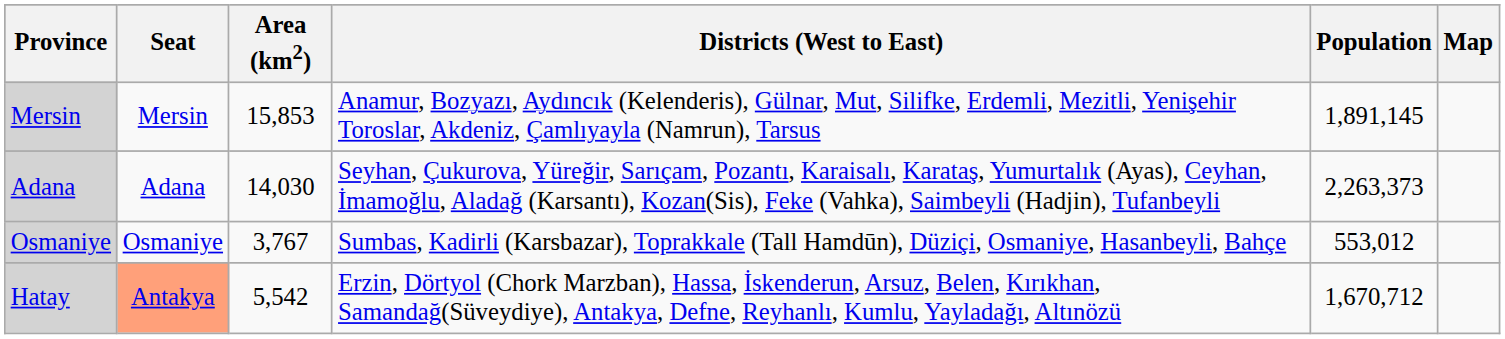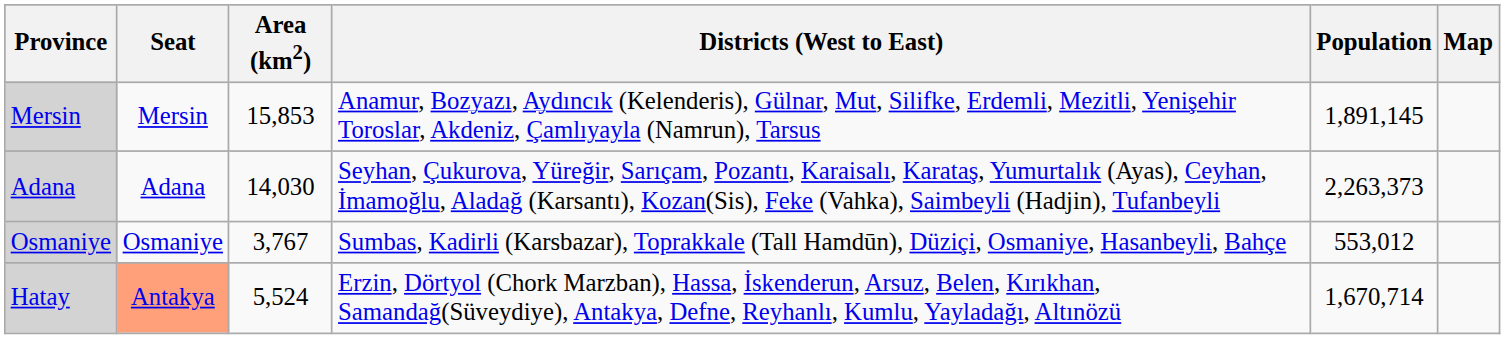 <table class="wikitable sortable mw-collapsible" border="1" style="font-size:90%">
 <tr>
 <th>Province</th>
 <th>Seat</th>
 <th>Area (km<sup>2</sup>)</th>
 <th>Districts (West to East)</th>
 <th>Population</th>
 <th class="unsortable">Map</th>
 </tr>
 <tr>
 <td bgcolor="lightgray"><a href='#'>Mersin</a></td>
 <td align="center"><a href='#'>Mersin</a></td>
 <td align="center">15,853</td>
 <td align="left"><a href='#'>Anamur</a>, <a href='#'>Bozyazı</a>, <a href='#'>Aydıncık</a> (Kelenderis), <a href='#'>Gülnar</a>, <a href='#'>Mut</a>, <a href='#'>Silifke</a>, <a href='#'>Erdemli</a>, <a href='#'>Mezitli</a>, <a href='#'>Yenişehir</a> <a href='#'>Toroslar</a>, <a href='#'>Akdeniz</a>, <a href='#'>Çamlıyayla</a> (Namrun), <a href='#'>Tarsus</a></td>
 <td align="center">1,891,145</td>
 <td></td>
 </tr>
 <tr>
 <td bgcolor="lightgray"><a href='#'>Adana</a></td>
 <td align="center"><a href='#'>Adana</a></td>
 <td align="center">14,030</td>
 <td align="left"><a href='#'>Seyhan</a>, <a href='#'>Çukurova</a>, <a href='#'>Yüreğir</a>, <a href='#'>Sarıçam</a>, <a href='#'>Pozantı</a>, <a href='#'>Karaisalı</a>, <a href='#'>Karataş</a>, <a href='#'>Yumurtalık</a> (Ayas), <a href='#'>Ceyhan</a>, <a href='#'>İmamoğlu</a>, <a href='#'>Aladağ</a> (Karsantı), <a href='#'>Kozan</a>(Sis), <a href='#'>Feke</a> (Vahka), <a href='#'>Saimbeyli</a> (Hadjin), <a href='#'>Tufanbeyli</a></td>
 <td align="center">2,263,373</td>
 <td></td>
 </tr>
 <tr>
 <td bgcolor="lightgray"><a href='#'>Osmaniye</a></td>
 <td align="center"><a href='#'>Osmaniye</a></td>
 <td align="center">3,767</td>
 <td align="left"><a href='#'>Sumbas</a>, <a href='#'>Kadirli</a> (Karsbazar), <a href='#'>Toprakkale</a> (Tall Hamdūn), <a href='#'>Düziçi</a>, <a href='#'>Osmaniye</a>, <a href='#'>Hasanbeyli</a>, <a href='#'>Bahçe</a></td>
 <td align="center">553,012</td>
 <td></td>
 </tr>
 <tr>
 <td bgcolor="lightgray"><a href='#'>Hatay</a></td>
 <td align="center" style="background: lightsalmon;"><a href='#'>Antakya</a></td>
-<td align="center">5,542</td>
+<td align="center">5,524</td>
 <td align="left"><a href='#'>Erzin</a>, <a href='#'>Dörtyol</a> (Chork Marzban), <a href='#'>Hassa</a>, <a href='#'>İskenderun</a>, <a href='#'>Arsuz</a>, <a href='#'>Belen</a>, <a href='#'>Kırıkhan</a>, <a href='#'>Samandağ</a>(Süveydiye), <a href='#'>Antakya</a>, <a href='#'>Defne</a>, <a href='#'>Reyhanlı</a>, <a href='#'>Kumlu</a>, <a href='#'>Yayladağı</a>, <a href='#'>Altınözü</a></td>
-<td align="center">1,670,712</td>
+<td align="center">1,670,714</td>
 <td></td>
 </tr>
 </table>
